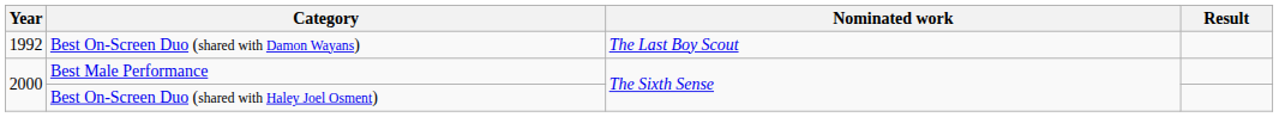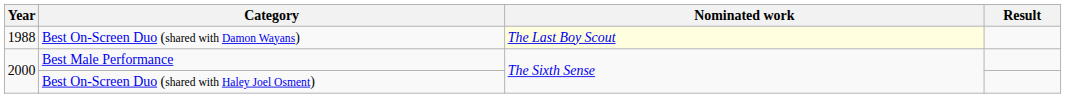 <table class=wikitable>
 <tr>
 <th scope="col" style="width:1em;">Year</th>
 <th scope="col" style="width:33em;">Category</th>
 <th scope="col" style="width:34em;">Nominated work</th>
 <th scope="col" style="width:5em;">Result</th>
 </tr>
 <tr>
-<td>1992</td>
+<td>1988</td>
 <td><a href='#'>Best On-Screen Duo</a> (<small>shared with <a href='#'>Damon Wayans</a></small>)</td>
-<td><em><a href='#'>The Last Boy Scout</a></em></td>
+<td style="background: lightyellow;"><em><a href='#'>The Last Boy Scout</a></em></td>
 <td></td>
 </tr>
 <tr>
 <td rowspan="2">2000</td>
 <td><a href='#'>Best Male Performance</a></td>
 <td rowspan="2"><em><a href='#'>The Sixth Sense</a></em></td>
 <td></td>
 </tr>
 <tr>
 <td><a href='#'>Best On-Screen Duo</a> (<small>shared with <a href='#'>Haley Joel Osment</a></small>)</td>
 <td></td>
 </tr>
 </table>
